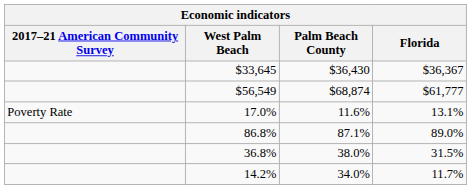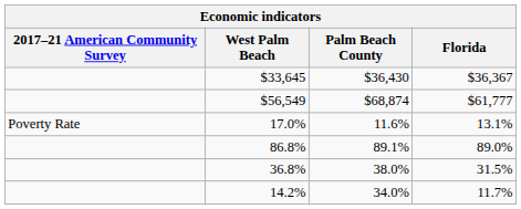 <table class="wikitable" style="font-size: 90%; text-align: right;">
 <tr>
 <th colspan="4">Economic indicators</th>
 </tr>
 <tr>
 <th style="width: 14em;">2017–21 <a href='#'>American Community Survey</a></th>
 <th style="width: 7em;">West Palm Beach</th>
 <th style="width: 7em;">Palm Beach County</th>
 <th style="width: 7em;">Florida</th>
 </tr>
 <tr>
 <td style="text-align:left"></td>
 <td>$33,645</td>
 <td>$36,430</td>
 <td>$36,367</td>
 </tr>
 <tr>
 <td style="text-align:left"></td>
 <td>$56,549</td>
 <td>$68,874</td>
 <td>$61,777</td>
 </tr>
 <tr>
 <td style="text-align:left">Poverty Rate</td>
 <td>17.0%</td>
 <td>11.6%</td>
 <td>13.1%</td>
 </tr>
 <tr>
 <td style="text-align:left"></td>
 <td>86.8%</td>
-<td>87.1%</td>
+<td>89.1%</td>
 <td>89.0%</td>
 </tr>
 <tr>
 <td style="text-align:left"></td>
 <td>36.8%</td>
 <td>38.0%</td>
 <td>31.5%</td>
 </tr>
 <tr>
 <td style="text-align:left"></td>
 <td>14.2%</td>
 <td>34.0%</td>
 <td>11.7%</td>
 </tr>
 </table>
